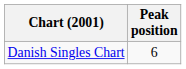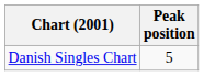 <table class="wikitable">
 <tr>
 <th>Chart (2001)</th>
 <th>Peak<br>position</th>
 </tr>
 <tr>
 <td><a href='#'>Danish Singles Chart</a></td>
-<td align="center">6</td>
+<td align="center">5</td>
 </tr>
 </table>
